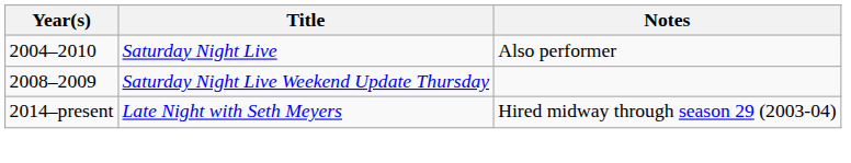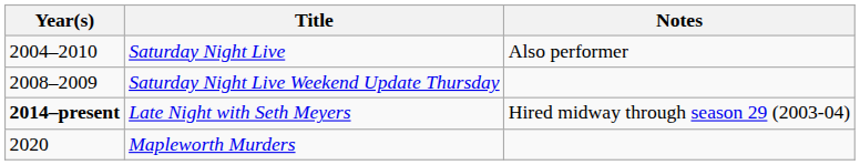 <table class="wikitable sortable">
 <tr>
 <th>Year(s)</th>
 <th>Title</th>
 <th class="unsortable">Notes</th>
 </tr>
 <tr>
 <td>2004–2010</td>
 <td><em><a href='#'>Saturday Night Live</a></em></td>
 <td>Also performer</td>
 </tr>
 <tr>
 <td>2008–2009</td>
 <td><em><a href='#'>Saturday Night Live Weekend Update Thursday</a></em></td>
 <td></td>
 </tr>
 <tr>
-<td>2014–present</td>
+<td><strong>2014–present</strong></td>
 <td><em><a href='#'>Late Night with Seth Meyers</a></em></td>
 <td>Hired midway through <a href='#'>season 29</a> (2003-04)</td>
 </tr>
+<tr>
+<td>2020</td>
+<td><em><a href='#'>Mapleworth Murders</a></em></td>
+<td></td>
+</tr>
 </table>
